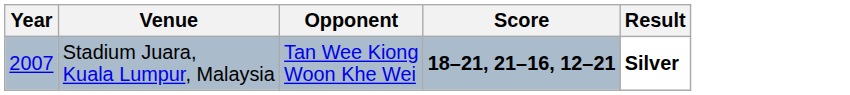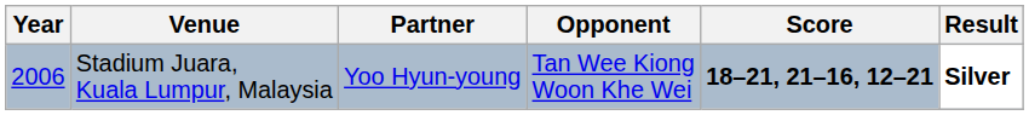 <table class="sortable wikitable" style="font-size: 90%;">
 <tr>
 <th>Year</th>
 <th>Venue</th>
+<th>Partner</th>
 <th>Opponent</th>
 <th>Score</th>
 <th>Result</th>
 </tr>
 <tr style="background:#AABBCC">
-<td align="center"><a href='#'>2007</a></td>
+<td align="center"><a href='#'>2006</a></td>
 <td align="left">Stadium Juara,<br><a href='#'>Kuala Lumpur</a>, Malaysia</td>
+<td align="left"> <a href='#'>Yoo Hyun-young</a></td>
 <td align="left"> <a href='#'>Tan Wee Kiong</a> <br>  <a href='#'>Woon Khe Wei</a></td>
 <td align="left"><strong>18–21, 21–16, 12–21</strong></td>
 <td style="text-align:left; background:white"> <strong>Silver</strong></td>
 </tr>
 </table>
